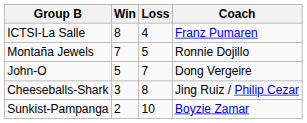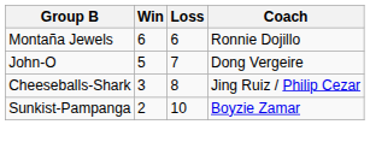 <table class="wikitable">
 <tr>
 <th>Group B</th>
 <th>Win</th>
 <th>Loss</th>
 <th>Coach</th>
 </tr>
 <tr>
-<td>ICTSI-La Salle</td>
-<td>8</td>
-<td>4</td>
-<td><a href='#'>Franz Pumaren</a></td>
-</tr>
-<tr>
 <td>Montaña Jewels</td>
-<td>7</td>
-<td>5</td>
+<td>6</td>
+<td>6</td>
 <td>Ronnie Dojillo</td>
 </tr>
 <tr>
 <td>John-O</td>
 <td>5</td>
 <td>7</td>
 <td>Dong Vergeire</td>
 </tr>
 <tr>
 <td>Cheeseballs-Shark</td>
 <td>3</td>
 <td>8</td>
 <td>Jing Ruiz / <a href='#'>Philip Cezar</a></td>
 </tr>
 <tr>
 <td>Sunkist-Pampanga</td>
 <td>2</td>
 <td>10</td>
 <td><a href='#'>Boyzie Zamar</a></td>
 </tr>
 </table>
